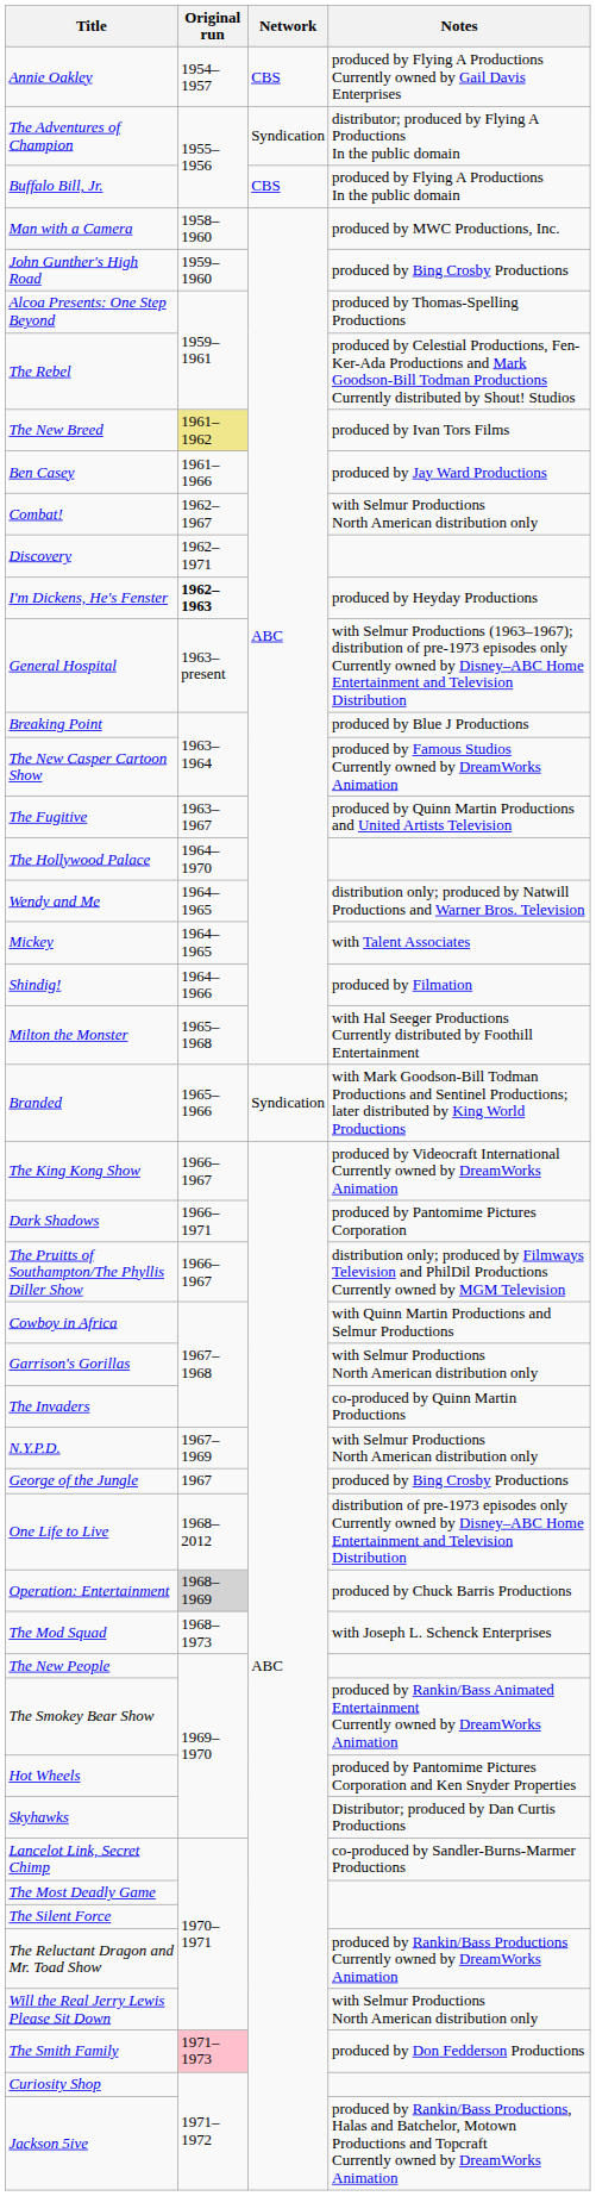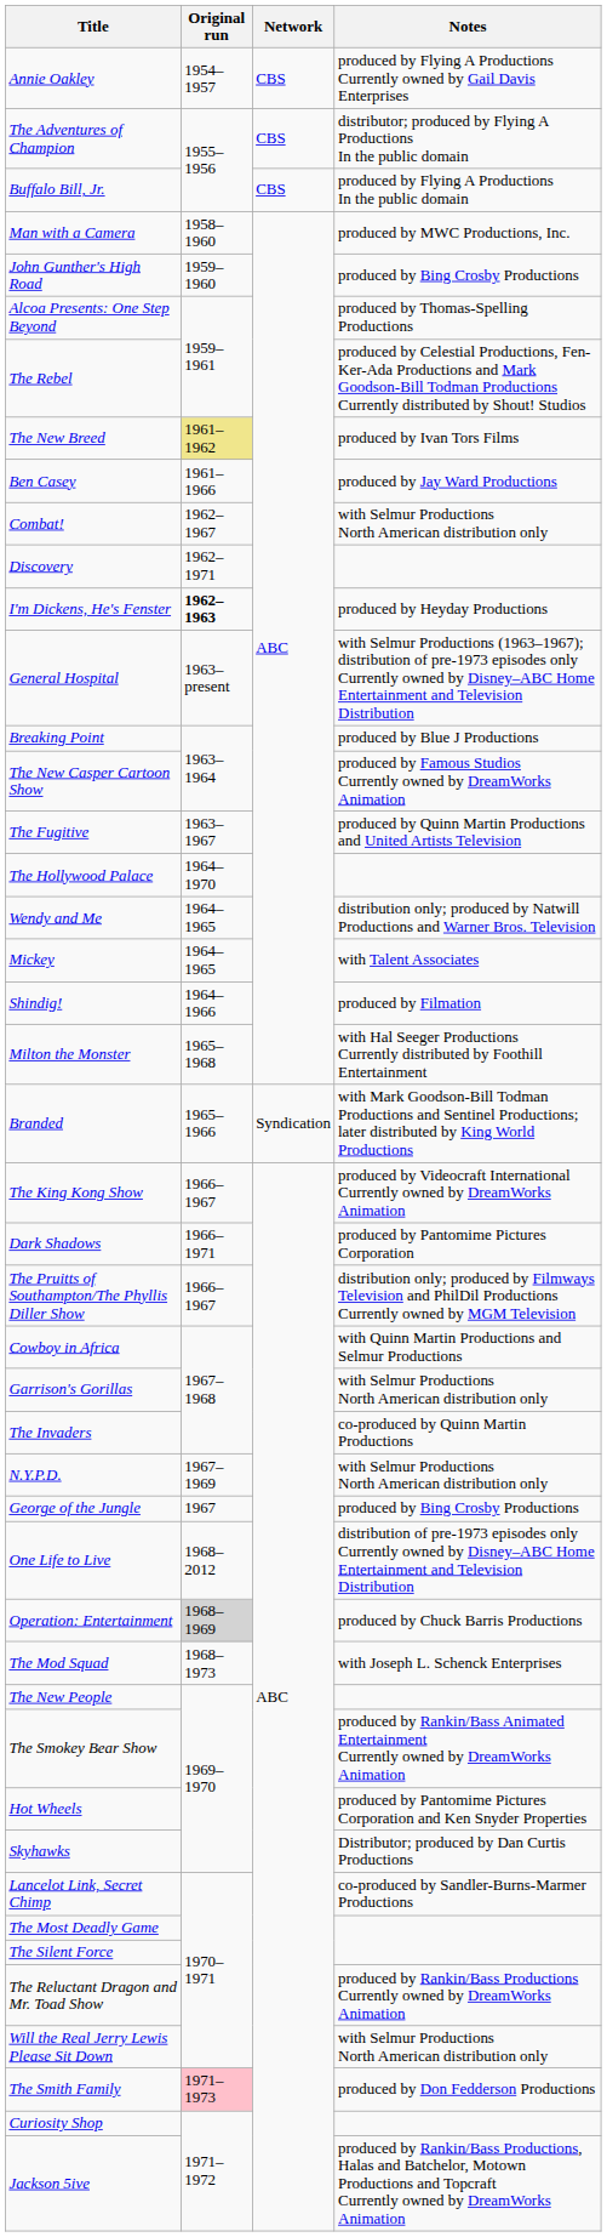 <table class="wikitable sortable">
 <tr>
 <th>Title</th>
 <th>Original run</th>
 <th>Network</th>
 <th>Notes</th>
 </tr>
 <tr>
 <td><em><a href='#'>Annie Oakley</a></em></td>
 <td>1954–1957</td>
 <td><a href='#'>CBS</a></td>
 <td>produced by Flying A Productions<br>Currently owned by <a href='#'>Gail Davis</a> Enterprises</td>
 </tr>
 <tr>
 <td><em><a href='#'>The Adventures of Champion</a></em></td>
 <td rowspan="2">1955–1956</td>
-<td>Syndication</td>
+<td><a href='#'>CBS</a></td>
 <td>distributor; produced by Flying A Productions<br>In the public domain</td>
 </tr>
 <tr>
 <td><em><a href='#'>Buffalo Bill, Jr.</a></em></td>
 <td><a href='#'>CBS</a></td>
 <td>produced by Flying A Productions<br>In the public domain</td>
 </tr>
 <tr>
 <td><em><a href='#'>Man with a Camera</a></em></td>
 <td>1958–1960</td>
 <td rowspan="18"><a href='#'>ABC</a></td>
 <td>produced by MWC Productions, Inc.</td>
 </tr>
 <tr>
 <td><em><a href='#'>John Gunther's High Road</a></em></td>
 <td>1959–1960</td>
 <td>produced by <a href='#'>Bing Crosby</a> Productions</td>
 </tr>
 <tr>
 <td><em><a href='#'>Alcoa Presents: One Step Beyond</a></em></td>
 <td rowspan="2">1959–1961</td>
 <td>produced by Thomas-Spelling Productions</td>
 </tr>
 <tr>
 <td><em><a href='#'>The Rebel</a></em></td>
 <td>produced by Celestial Productions, Fen-Ker-Ada Productions and <a href='#'>Mark Goodson-Bill Todman Productions</a><br>Currently distributed by Shout! Studios</td>
 </tr>
 <tr>
 <td><em><a href='#'>The New Breed</a></em></td>
 <td style="background: khaki;">1961–1962</td>
 <td>produced by Ivan Tors Films</td>
 </tr>
 <tr>
 <td><em><a href='#'>Ben Casey</a></em></td>
 <td>1961–1966</td>
 <td>produced by <a href='#'>Jay Ward Productions</a></td>
 </tr>
 <tr>
 <td><em><a href='#'>Combat!</a></em></td>
 <td>1962–1967</td>
 <td>with Selmur Productions<br>North American distribution only</td>
 </tr>
 <tr>
 <td><em><a href='#'>Discovery</a></em></td>
 <td>1962–1971</td>
 <td></td>
 </tr>
 <tr>
 <td><em><a href='#'>I'm Dickens, He's Fenster</a></em></td>
 <td><strong>1962–1963</strong></td>
 <td>produced by Heyday Productions</td>
 </tr>
 <tr>
 <td><em><a href='#'>General Hospital</a></em></td>
 <td>1963–present</td>
 <td>with Selmur Productions (1963–1967); distribution of pre-1973 episodes only<br>Currently owned by <a href='#'>Disney–ABC Home Entertainment and Television Distribution</a></td>
 </tr>
 <tr>
 <td><em><a href='#'>Breaking Point</a></em></td>
 <td rowspan="2">1963–1964</td>
 <td>produced by Blue J Productions</td>
 </tr>
 <tr>
 <td><em><a href='#'>The New Casper Cartoon Show</a></em></td>
 <td>produced by <a href='#'>Famous Studios</a><br>Currently owned by <a href='#'>DreamWorks Animation</a></td>
 </tr>
 <tr>
 <td><em><a href='#'>The Fugitive</a></em></td>
 <td>1963–1967</td>
 <td>produced by Quinn Martin Productions and <a href='#'>United Artists Television</a></td>
 </tr>
 <tr>
 <td><em><a href='#'>The Hollywood Palace</a></em></td>
 <td>1964–1970</td>
 <td></td>
 </tr>
 <tr>
 <td><em><a href='#'>Wendy and Me</a></em></td>
 <td>1964–1965</td>
 <td>distribution only; produced by Natwill Productions and <a href='#'>Warner Bros. Television</a></td>
 </tr>
 <tr>
 <td><em><a href='#'>Mickey</a></em></td>
 <td>1964–1965</td>
 <td>with <a href='#'>Talent Associates</a></td>
 </tr>
 <tr>
 <td><em><a href='#'>Shindig!</a></em></td>
 <td>1964–1966</td>
 <td>produced by <a href='#'>Filmation</a></td>
 </tr>
 <tr>
 <td><em><a href='#'>Milton the Monster</a></em></td>
 <td>1965–1968</td>
 <td>with Hal Seeger Productions<br>Currently distributed by Foothill Entertainment</td>
 </tr>
 <tr>
 <td><em><a href='#'>Branded</a></em></td>
 <td>1965–1966</td>
 <td>Syndication</td>
 <td>with Mark Goodson-Bill Todman Productions and Sentinel Productions; later distributed by <a href='#'>King World Productions</a></td>
 </tr>
 <tr>
 <td><em><a href='#'>The King Kong Show</a></em></td>
 <td>1966–1967</td>
 <td rowspan="23">ABC</td>
 <td>produced by Videocraft International<br>Currently owned by <a href='#'>DreamWorks Animation</a></td>
 </tr>
 <tr>
 <td><em><a href='#'>Dark Shadows</a></em></td>
 <td>1966–1971</td>
 <td>produced by Pantomime Pictures Corporation</td>
 </tr>
 <tr>
 <td><em><a href='#'>The Pruitts of Southampton/The Phyllis Diller Show</a></em></td>
 <td>1966–1967</td>
 <td>distribution only; produced by <a href='#'>Filmways Television</a> and PhilDil Productions<br>Currently owned by <a href='#'>MGM Television</a></td>
 </tr>
 <tr>
 <td><em><a href='#'>Cowboy in Africa</a></em></td>
 <td rowspan="3">1967–1968</td>
 <td>with Quinn Martin Productions and Selmur Productions</td>
 </tr>
 <tr>
 <td><em><a href='#'>Garrison's Gorillas</a></em></td>
 <td>with Selmur Productions<br>North American distribution only</td>
 </tr>
 <tr>
 <td><em><a href='#'>The Invaders</a></em></td>
 <td>co-produced by Quinn Martin Productions</td>
 </tr>
 <tr>
 <td><em><a href='#'>N.Y.P.D.</a></em></td>
 <td>1967–1969</td>
 <td>with Selmur Productions<br>North American distribution only</td>
 </tr>
 <tr>
 <td><em><a href='#'>George of the Jungle</a></em></td>
 <td>1967</td>
 <td>produced by <a href='#'>Bing Crosby</a> Productions</td>
 </tr>
 <tr>
 <td><em><a href='#'>One Life to Live</a></em></td>
 <td>1968–2012</td>
 <td>distribution of pre-1973 episodes only<br>Currently owned by <a href='#'>Disney–ABC Home Entertainment and Television Distribution</a></td>
 </tr>
 <tr>
 <td><em><a href='#'>Operation: Entertainment</a></em></td>
 <td style="background: lightgrey;">1968–1969</td>
 <td>produced by Chuck Barris Productions</td>
 </tr>
 <tr>
 <td><em><a href='#'>The Mod Squad</a></em></td>
 <td>1968–1973</td>
 <td>with Joseph L. Schenck Enterprises</td>
 </tr>
 <tr>
 <td><em><a href='#'>The New People</a></em></td>
 <td rowspan="4">1969–1970</td>
 <td></td>
 </tr>
 <tr>
 <td><em>The Smokey Bear Show</em></td>
 <td>produced by <a href='#'>Rankin/Bass Animated Entertainment</a><br>Currently owned by <a href='#'>DreamWorks Animation</a></td>
 </tr>
 <tr>
 <td><em><a href='#'>Hot Wheels</a></em></td>
 <td>produced by Pantomime Pictures Corporation and Ken Snyder Properties</td>
 </tr>
 <tr>
 <td><em><a href='#'>Skyhawks</a></em></td>
 <td>Distributor; produced by Dan Curtis Productions</td>
 </tr>
 <tr>
 <td><em><a href='#'>Lancelot Link, Secret Chimp</a></em></td>
 <td rowspan="5">1970–1971</td>
 <td>co-produced by Sandler-Burns-Marmer Productions</td>
 </tr>
 <tr>
 <td><em><a href='#'>The Most Deadly Game</a></em></td>
 <td rowspan="2"></td>
 </tr>
 <tr>
 <td><em><a href='#'>The Silent Force</a></em></td>
 </tr>
 <tr>
 <td><em>The Reluctant Dragon and Mr. Toad Show</em></td>
 <td>produced by <a href='#'>Rankin/Bass Productions</a><br>Currently owned by <a href='#'>DreamWorks Animation</a></td>
 </tr>
 <tr>
 <td><em><a href='#'>Will the Real Jerry Lewis Please Sit Down</a></em></td>
 <td>with Selmur Productions<br>North American distribution only</td>
 </tr>
 <tr>
 <td><em><a href='#'>The Smith Family</a></em></td>
 <td style="background: pink;">1971–1973</td>
 <td>produced by <a href='#'>Don Fedderson</a> Productions</td>
 </tr>
 <tr>
 <td><em><a href='#'>Curiosity Shop</a></em></td>
 <td rowspan="2">1971–1972</td>
 <td></td>
 </tr>
 <tr>
 <td><em><a href='#'>Jackson 5ive</a></em></td>
 <td>produced by <a href='#'>Rankin/Bass Productions</a>, Halas and Batchelor, Motown Productions and Topcraft<br>Currently owned by <a href='#'>DreamWorks Animation</a></td>
 </tr>
 </table>
